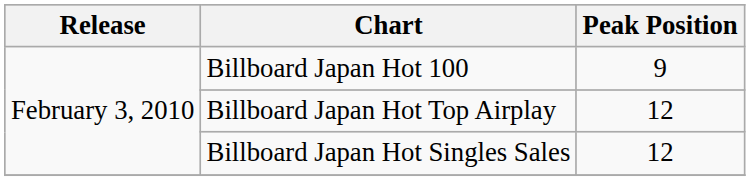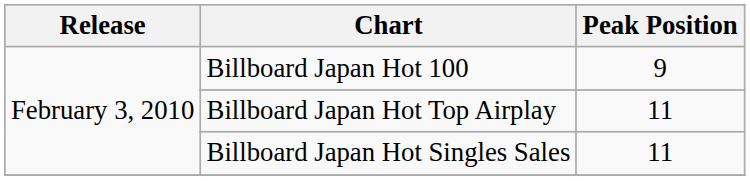 <table class="wikitable">
 <tr>
 <th align="left">Release</th>
 <th align="left">Chart</th>
 <th align="left">Peak Position</th>
 </tr>
 <tr>
 <td align="center" rowspan="3">February 3, 2010</td>
 <td align="left">Billboard Japan Hot 100</td>
 <td align="center">9</td>
 </tr>
 <tr>
 <td align="left">Billboard Japan Hot Top Airplay</td>
-<td align="center">12</td>
+<td align="center">11</td>
 </tr>
 <tr>
 <td align="left">Billboard Japan Hot Singles Sales</td>
-<td align="center">12</td>
+<td align="center">11</td>
 </tr>
 <tr>
 </tr>
 </table>
